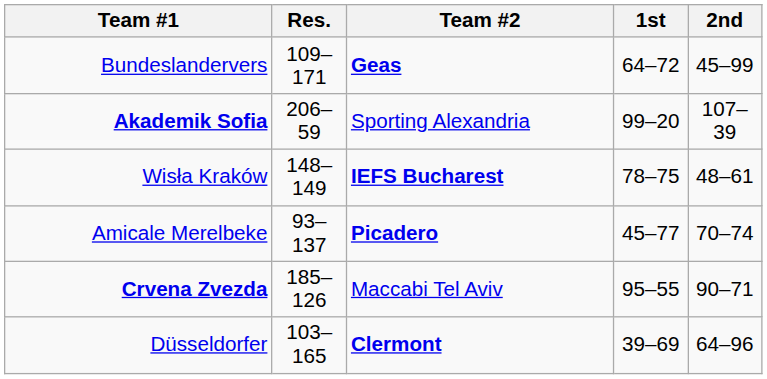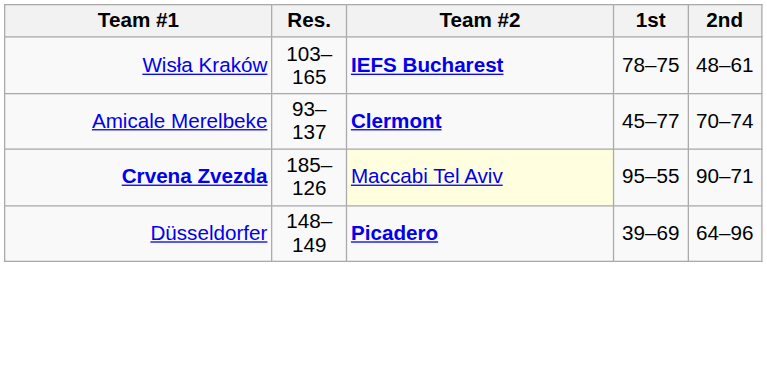 <table class=wikitable style="text-align:center">
 <tr>
 <th width=200>Team #1</th>
 <th width=50>Res.</th>
 <th width=200>Team #2</th>
 <th width=50>1st</th>
 <th width=50>2nd</th>
 </tr>
 <tr>
-<td align=right><a href='#'>Bundeslandervers</a> </td>
-<td align=center>109–171</td>
-<td align=left> <strong><a href='#'>Geas</a></strong></td>
-<td align=center>64–72</td>
-<td align=center>45–99</td>
-</tr>
-<tr>
-<td align=right><strong><a href='#'>Akademik Sofia</a></strong> </td>
-<td align=center>206–59</td>
-<td align=left> <a href='#'>Sporting Alexandria</a></td>
-<td align=center>99–20</td>
-<td align=center>107–39</td>
-</tr>
-<tr>
 <td align=right><a href='#'>Wisła Kraków</a> </td>
-<td align=center>148–149</td>
+<td align=center>103–165</td>
 <td align=left> <strong><a href='#'>IEFS Bucharest</a></strong></td>
 <td align=center>78–75</td>
 <td align=center>48–61</td>
 </tr>
 <tr>
 <td align=right><a href='#'>Amicale Merelbeke</a> </td>
 <td align=center>93–137</td>
-<td align=left> <strong><a href='#'>Picadero</a></strong></td>
+<td align=left> <strong><a href='#'>Clermont</a></strong></td>
 <td align=center>45–77</td>
 <td align=center>70–74</td>
 </tr>
 <tr>
 <td align=right><strong><a href='#'>Crvena Zvezda</a></strong> </td>
 <td align=center>185–126</td>
-<td align=left> <a href='#'>Maccabi Tel Aviv</a></td>
+<td align=left style="background: lightyellow;"> <a href='#'>Maccabi Tel Aviv</a></td>
 <td align=center>95–55</td>
 <td align=center>90–71</td>
 </tr>
 <tr>
 <td align=right><a href='#'>Düsseldorfer</a> </td>
-<td align=center>103–165</td>
-<td align=left> <strong><a href='#'>Clermont</a></strong></td>
+<td align=center>148–149</td>
+<td align=left> <strong><a href='#'>Picadero</a></strong></td>
 <td align=center>39–69</td>
 <td align=center>64–96</td>
 </tr>
 </table>
